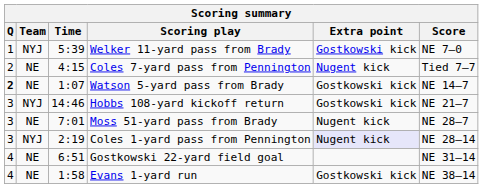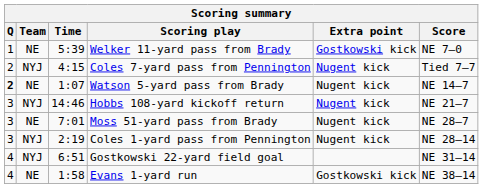 <table class="wikitable" style="font-size: 95%;">
 <tr>
 <th colspan=6>Scoring summary</th>
 </tr>
 <tr>
 <th>Q</th>
 <th>Team</th>
 <th>Time</th>
 <th>Scoring play</th>
 <th>Extra point</th>
 <th>Score</th>
 </tr>
 <tr>
 <td>1</td>
-<td align=center>NYJ</td>
+<td align=center>NE</td>
 <td align=right>5:39</td>
 <td><a href='#'>Welker</a> 11-yard pass from <a href='#'>Brady</a></td>
 <td><a href='#'>Gostkowski</a> kick</td>
 <td>NE 7–0</td>
 </tr>
 <tr>
 <td>2</td>
-<td align=center>NE</td>
+<td align=center>NYJ</td>
 <td align=right>4:15</td>
 <td><a href='#'>Coles</a> 7-yard pass from <a href='#'>Pennington</a></td>
 <td><a href='#'>Nugent</a> kick</td>
 <td>Tied 7–7</td>
 </tr>
 <tr>
 <td><strong>2</strong></td>
 <td align=center>NE</td>
 <td align=right>1:07</td>
 <td><a href='#'>Watson</a> 5-yard pass from Brady</td>
-<td>Gostkowski kick</td>
+<td>Nugent kick</td>
 <td>NE 14–7</td>
 </tr>
 <tr>
 <td>3</td>
 <td align=center>NYJ</td>
 <td align=right>14:46</td>
 <td><a href='#'>Hobbs</a> 108-yard kickoff return</td>
-<td>Gostkowski kick</td>
+<td><a href='#'>Nugent</a> kick</td>
 <td>NE 21–7</td>
 </tr>
 <tr>
 <td>3</td>
 <td align=center>NE</td>
 <td align=right>7:01</td>
 <td><a href='#'>Moss</a> 51-yard pass from Brady</td>
 <td>Nugent kick</td>
 <td>NE 28–7</td>
 </tr>
 <tr>
 <td>3</td>
 <td align=center>NYJ</td>
 <td align=right>2:19</td>
 <td>Coles 1-yard pass from Pennington</td>
-<td style="background: lavender;">Nugent kick</td>
+<td>Nugent kick</td>
 <td>NE 28–14</td>
 </tr>
 <tr>
 <td>4</td>
-<td align=center>NE</td>
+<td align=center>NYJ</td>
 <td align=right>6:51</td>
 <td>Gostkowski 22-yard field goal</td>
 <td></td>
 <td>NE 31–14</td>
 </tr>
 <tr>
 <td>4</td>
 <td align=center>NE</td>
 <td align=right>1:58</td>
 <td><a href='#'>Evans</a> 1-yard run</td>
 <td>Gostkowski kick</td>
 <td>NE 38–14</td>
 </tr>
 </table>
